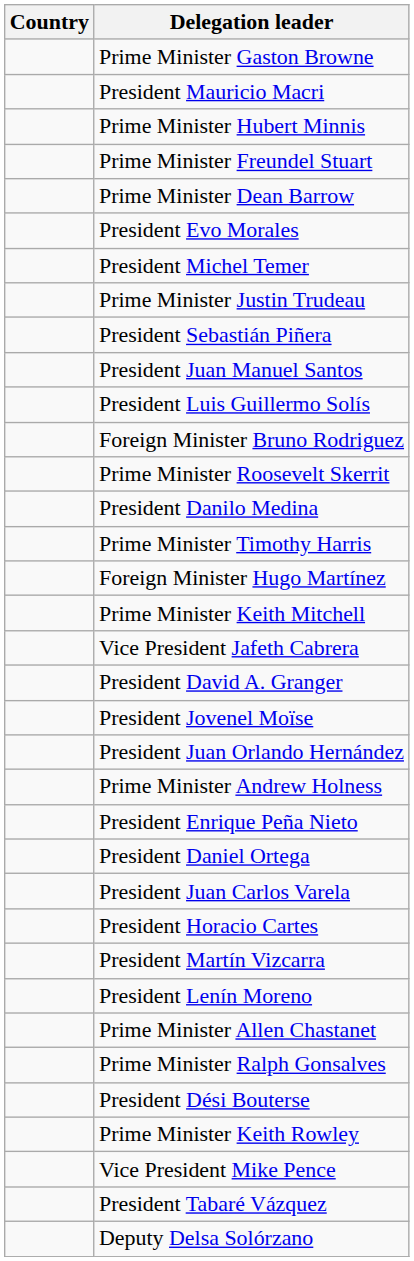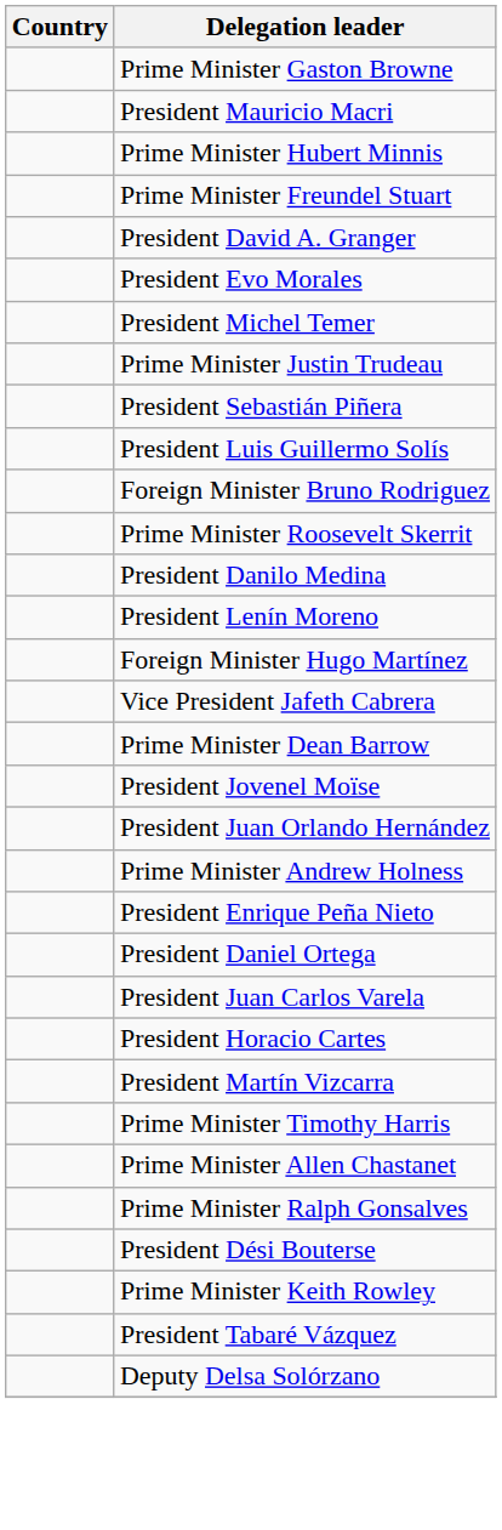 <table class="wikitable">
 <tr>
 <th>Country</th>
 <th>Delegation leader</th>
 </tr>
 <tr>
 <td></td>
 <td style="text-align:left;">Prime Minister <a href='#'>Gaston Browne</a></td>
 </tr>
 <tr>
 <td></td>
 <td style="text-align:left;">President <a href='#'>Mauricio Macri</a></td>
 </tr>
 <tr>
 <td></td>
 <td style="text-align:left;">Prime Minister <a href='#'>Hubert Minnis</a></td>
 </tr>
 <tr>
 <td></td>
 <td style="text-align:left;">Prime Minister <a href='#'>Freundel Stuart</a></td>
 </tr>
 <tr>
 <td></td>
-<td style="text-align:left;">Prime Minister <a href='#'>Dean Barrow</a></td>
+<td style="text-align:left;">President <a href='#'>David A. Granger</a></td>
 </tr>
 <tr>
 <td></td>
 <td style="text-align:left;">President <a href='#'>Evo Morales</a></td>
 </tr>
 <tr>
 <td></td>
 <td style="text-align:left;">President <a href='#'>Michel Temer</a></td>
 </tr>
 <tr>
 <td></td>
 <td style="text-align:left;">Prime Minister <a href='#'>Justin Trudeau</a></td>
 </tr>
 <tr>
 <td></td>
 <td style="text-align:left;">President <a href='#'>Sebastián Piñera</a></td>
 </tr>
 <tr>
 <td></td>
-<td align="left">President <a href='#'>Juan Manuel Santos</a></td>
-</tr>
-<tr>
-<td></td>
 <td style="text-align:left;">President <a href='#'>Luis Guillermo Solís</a></td>
 </tr>
 <tr>
 <td></td>
 <td style="text-align:left;">Foreign Minister <a href='#'>Bruno Rodriguez</a></td>
 </tr>
 <tr>
 <td></td>
 <td style="text-align:left;">Prime Minister <a href='#'>Roosevelt Skerrit</a></td>
 </tr>
 <tr>
 <td></td>
 <td style="text-align:left;">President <a href='#'>Danilo Medina</a></td>
 </tr>
 <tr>
 <td></td>
-<td style="text-align:left;">Prime Minister <a href='#'>Timothy Harris</a></td>
+<td style="text-align:left;">President <a href='#'>Lenín Moreno</a></td>
 </tr>
 <tr>
 <td></td>
 <td style="text-align:left;">Foreign Minister <a href='#'>Hugo Martínez</a></td>
 </tr>
 <tr>
 <td></td>
-<td style="text-align:left;">Prime Minister <a href='#'>Keith Mitchell</a></td>
-</tr>
-<tr>
-<td></td>
 <td style="text-align:left;">Vice President <a href='#'>Jafeth Cabrera</a></td>
 </tr>
 <tr>
 <td></td>
-<td style="text-align:left;">President <a href='#'>David A. Granger</a></td>
+<td style="text-align:left;">Prime Minister <a href='#'>Dean Barrow</a></td>
 </tr>
 <tr>
 <td></td>
 <td style="text-align:left;">President <a href='#'>Jovenel Moïse</a></td>
 </tr>
 <tr>
 <td></td>
 <td style="text-align:left;">President <a href='#'>Juan Orlando Hernández</a></td>
 </tr>
 <tr>
 <td></td>
 <td style="text-align:left;">Prime Minister <a href='#'>Andrew Holness</a></td>
 </tr>
 <tr>
 <td></td>
 <td style="text-align:left;">President <a href='#'>Enrique Peña Nieto</a></td>
 </tr>
 <tr>
 <td></td>
 <td style="text-align:left;">President <a href='#'>Daniel Ortega</a></td>
 </tr>
 <tr>
 <td></td>
 <td style="text-align:left;">President <a href='#'>Juan Carlos Varela</a></td>
 </tr>
 <tr>
 <td></td>
 <td style="text-align:left;">President <a href='#'>Horacio Cartes</a></td>
 </tr>
 <tr>
 <td></td>
 <td style="text-align:left;">President <a href='#'>Martín Vizcarra</a></td>
 </tr>
 <tr>
 <td></td>
-<td style="text-align:left;">President <a href='#'>Lenín Moreno</a></td>
+<td style="text-align:left;">Prime Minister <a href='#'>Timothy Harris</a></td>
 </tr>
 <tr>
 <td></td>
 <td style="text-align:left;">Prime Minister <a href='#'>Allen Chastanet</a></td>
 </tr>
 <tr>
 <td></td>
 <td style="text-align:left;">Prime Minister <a href='#'>Ralph Gonsalves</a></td>
 </tr>
 <tr>
 <td></td>
 <td style="text-align:left;">President <a href='#'>Dési Bouterse</a></td>
 </tr>
 <tr>
 <td></td>
 <td style="text-align:left;">Prime Minister <a href='#'>Keith Rowley</a></td>
 </tr>
 <tr>
 <td></td>
-<td style="text-align:left;">Vice President <a href='#'>Mike Pence</a></td>
-</tr>
-<tr>
-<td></td>
 <td style="text-align:left;">President <a href='#'>Tabaré Vázquez</a></td>
 </tr>
 <tr>
 <td></td>
 <td style="text-align:left;">Deputy <a href='#'>Delsa Solórzano</a></td>
 </tr>
 <tr>
 </tr>
 </table>
